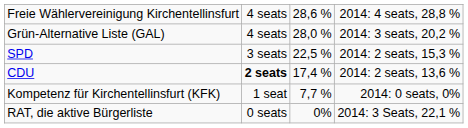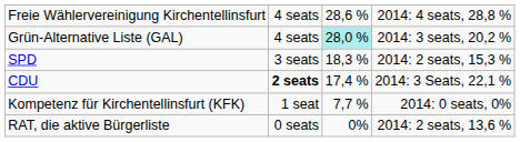 <table class="wikitable">
 <tr>
 <td>Freie Wählervereinigung Kirchentellinsfurt</td>
 <td align="right">4 seats</td>
 <td align="right">28,6 %</td>
 <td align="right">2014: 4 seats, 28,8 %</td>
 </tr>
 <tr>
 <td>Grün-Alternative Liste (GAL)</td>
 <td align="right">4 seats</td>
-<td align="right">28,0 %</td>
+<td align="right" style="background: paleturquoise;">28,0 %</td>
 <td align="right">2014: 3 seats, 20,2 %</td>
 </tr>
 <tr>
 <td><a href='#'>SPD</a></td>
 <td align="right">3 seats</td>
-<td align="right">22,5 %</td>
+<td align="right">18,3 %</td>
 <td align="right">2014: 2 seats, 15,3 %</td>
 </tr>
 <tr>
 <td><a href='#'>CDU</a></td>
 <td align="right"><strong>2 seats</strong></td>
 <td align="right">17,4 %</td>
-<td align="right">2014: 2 seats, 13,6 %</td>
+<td align="right">2014: 3 Seats, 22,1 %</td>
 </tr>
 <tr>
 <td>Kompetenz für Kirchentellinsfurt (KFK)</td>
 <td align="right">1 seat</td>
 <td align="right">7,7 %</td>
 <td align="right">2014: 0 seats, 0%</td>
 </tr>
 <tr>
 <td>RAT, die aktive Bürgerliste</td>
 <td align="right">0 seats</td>
 <td align="right">0%</td>
-<td align="right">2014: 3 Seats, 22,1 %</td>
+<td align="right">2014: 2 seats, 13,6 %</td>
 </tr>
 </table>
